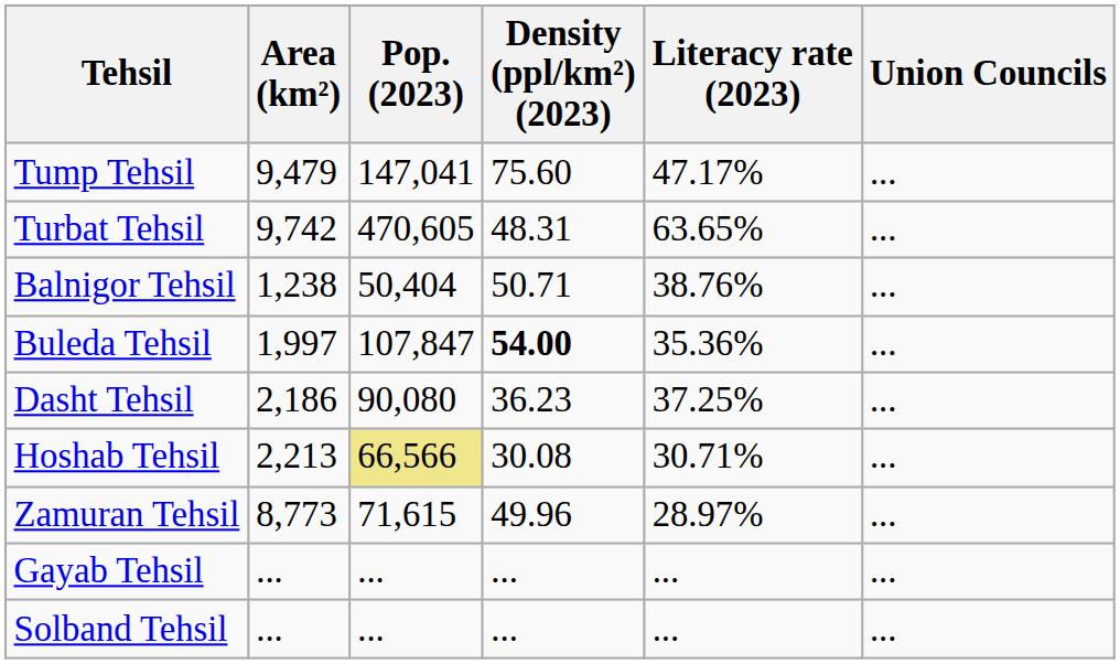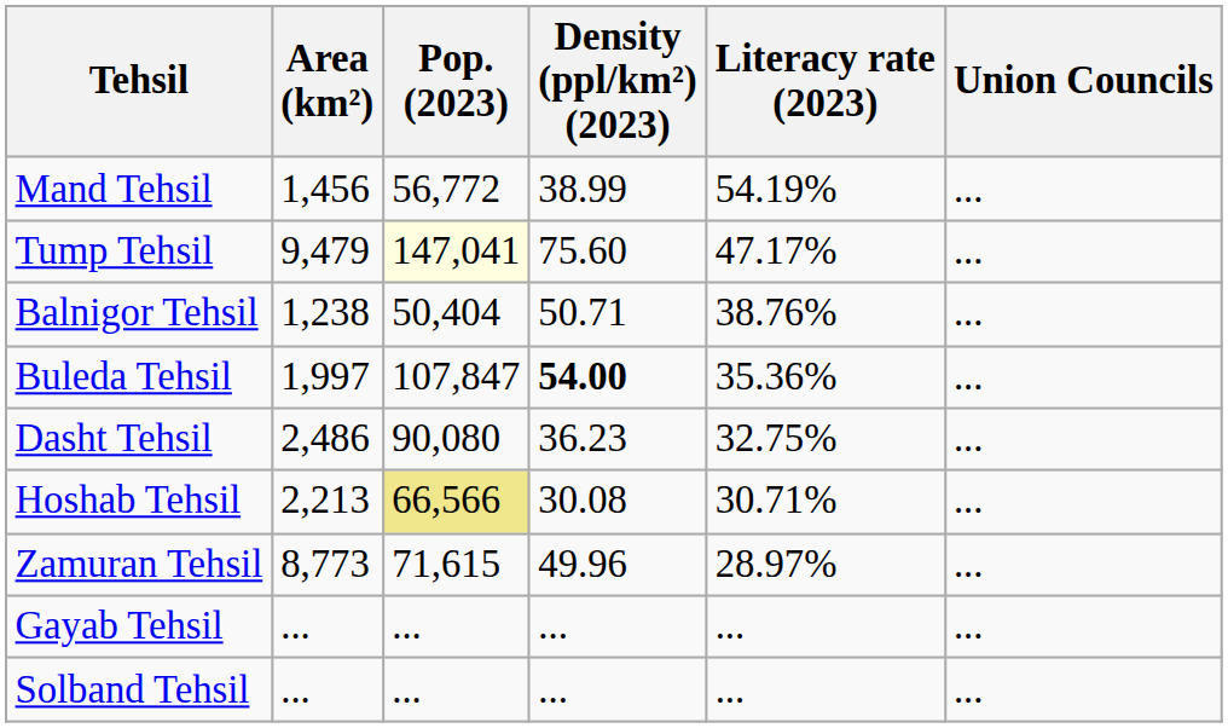 <table class="wikitable sortable static-row-numbers static-row-header-hash">
 <tr>
 <th>Tehsil</th>
 <th>Area<br>(km²)</th>
 <th>Pop.<br>(2023)</th>
 <th>Density<br>(ppl/km²)<br>(2023)</th>
 <th>Literacy rate<br>(2023)</th>
 <th>Union Councils</th>
 </tr>
 <tr>
-<td><a href='#'>Tump Tehsil</a></td>
-<td>9,479</td>
-<td>147,041</td>
-<td>75.60</td>
-<td>47.17%</td>
+<td><a href='#'>Mand Tehsil</a></td>
+<td>1,456</td>
+<td>56,772</td>
+<td>38.99</td>
+<td>54.19%</td>
 <td>...</td>
 </tr>
 <tr>
-<td><a href='#'>Turbat Tehsil</a></td>
-<td>9,742</td>
-<td>470,605</td>
-<td>48.31</td>
-<td>63.65%</td>
+<td><a href='#'>Tump Tehsil</a></td>
+<td>9,479</td>
+<td style="background: lightyellow;">147,041</td>
+<td>75.60</td>
+<td>47.17%</td>
 <td>...</td>
 </tr>
 <tr>
 <td><a href='#'>Balnigor Tehsil</a></td>
 <td>1,238</td>
 <td>50,404</td>
 <td>50.71</td>
 <td>38.76%</td>
 <td>...</td>
 </tr>
 <tr>
 <td><a href='#'>Buleda Tehsil</a></td>
 <td>1,997</td>
 <td>107,847</td>
 <td><strong>54.00</strong></td>
 <td>35.36%</td>
 <td>...</td>
 </tr>
 <tr>
 <td><a href='#'>Dasht Tehsil</a></td>
-<td>2,186</td>
+<td>2,486</td>
 <td>90,080</td>
 <td>36.23</td>
-<td>37.25%</td>
+<td>32.75%</td>
 <td>...</td>
 </tr>
 <tr>
 <td><a href='#'>Hoshab Tehsil</a></td>
 <td>2,213</td>
 <td style="background: khaki;">66,566</td>
 <td>30.08</td>
 <td>30.71%</td>
 <td>...</td>
 </tr>
 <tr>
 <td><a href='#'>Zamuran Tehsil</a></td>
 <td>8,773</td>
 <td>71,615</td>
 <td>49.96</td>
 <td>28.97%</td>
 <td>...</td>
 </tr>
 <tr>
 <td><a href='#'>Gayab Tehsil</a></td>
 <td>...</td>
 <td>...</td>
 <td>...</td>
 <td>...</td>
 <td>...</td>
 </tr>
 <tr>
 <td><a href='#'>Solband Tehsil</a></td>
 <td>...</td>
 <td>...</td>
 <td>...</td>
 <td>...</td>
 <td>...</td>
 </tr>
 </table>
